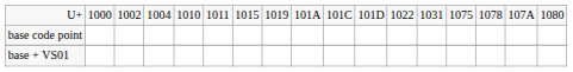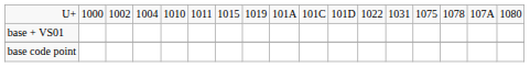 <table class="wikitable nounderlines" style="border-collapse:collapse;background:#FFFFFF;font-size:large;text-align:center">
 <tr style="background:#F8F8F8;font-size:small">
 <td style="text-align:right">U+</td>
 <td>1000</td>
 <td>1002</td>
 <td>1004</td>
 <td>1010</td>
 <td>1011</td>
 <td>1015</td>
 <td>1019</td>
 <td>101A</td>
 <td>101C</td>
 <td>101D</td>
 <td>1022</td>
 <td>1031</td>
 <td>1075</td>
 <td>1078</td>
 <td>107A</td>
 <td>1080</td>
 </tr>
 <tr>
-<td style="background:#F8F8F8;font-size:small;text-align:left">base code point</td>
+<td style="background:#F8F8F8;font-size:small;text-align:left">base + VS01</td>
 <td></td>
 <td></td>
 <td></td>
 <td></td>
 <td></td>
 <td></td>
 <td></td>
 <td></td>
 <td></td>
 <td></td>
 <td></td>
 <td></td>
 <td></td>
 <td></td>
 <td></td>
 <td></td>
 </tr>
 <tr>
 </tr>
 <tr>
-<td style="background:#F8F8F8;font-size:small;text-align:left">base + VS01</td>
+<td style="background:#F8F8F8;font-size:small;text-align:left">base code point</td>
 <td></td>
 <td></td>
 <td></td>
 <td></td>
 <td></td>
 <td></td>
 <td></td>
 <td></td>
 <td></td>
 <td></td>
 <td></td>
 <td></td>
 <td></td>
 <td></td>
 <td></td>
 <td></td>
 </tr>
 </table>
